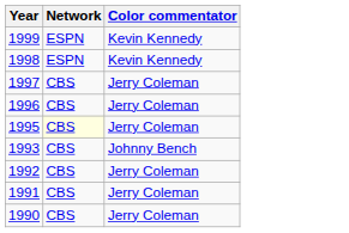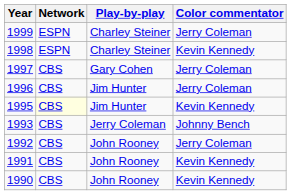 <table class="wikitable">
 <tr>
 <th>Year</th>
 <th>Network</th>
+<th><a href='#'>Play-by-play</a></th>
 <th><a href='#'>Color commentator</a></th>
 </tr>
 <tr>
 <td><a href='#'>1999</a></td>
 <td><a href='#'>ESPN</a></td>
-<td><a href='#'>Kevin Kennedy</a></td>
+<td><a href='#'>Charley Steiner</a></td>
+<td><a href='#'>Jerry Coleman</a></td>
 </tr>
 <tr>
 <td><a href='#'>1998</a></td>
 <td><a href='#'>ESPN</a></td>
+<td><a href='#'>Charley Steiner</a></td>
 <td><a href='#'>Kevin Kennedy</a></td>
 </tr>
 <tr>
 <td><a href='#'>1997</a></td>
 <td><a href='#'>CBS</a></td>
+<td><a href='#'>Gary Cohen</a></td>
 <td><a href='#'>Jerry Coleman</a></td>
 </tr>
 <tr>
 <td><a href='#'>1996</a></td>
 <td><a href='#'>CBS</a></td>
+<td><a href='#'>Jim Hunter</a></td>
 <td><a href='#'>Jerry Coleman</a></td>
 </tr>
 <tr>
 <td><a href='#'>1995</a></td>
 <td style="background: lightyellow;"><a href='#'>CBS</a></td>
-<td><a href='#'>Jerry Coleman</a></td>
+<td><a href='#'>Jim Hunter</a></td>
+<td><a href='#'>Kevin Kennedy</a></td>
 </tr>
 <tr>
 <td><a href='#'>1993</a></td>
 <td><a href='#'>CBS</a></td>
+<td><a href='#'>Jerry Coleman</a></td>
 <td><a href='#'>Johnny Bench</a></td>
 </tr>
 <tr>
 <td><a href='#'>1992</a></td>
 <td><a href='#'>CBS</a></td>
+<td><a href='#'>John Rooney</a></td>
 <td><a href='#'>Jerry Coleman</a></td>
 </tr>
 <tr>
 <td><a href='#'>1991</a></td>
 <td><a href='#'>CBS</a></td>
-<td><a href='#'>Jerry Coleman</a></td>
+<td><a href='#'>John Rooney</a></td>
+<td><a href='#'>Kevin Kennedy</a></td>
 </tr>
 <tr>
 <td><a href='#'>1990</a></td>
 <td><a href='#'>CBS</a></td>
-<td><a href='#'>Jerry Coleman</a></td>
+<td><a href='#'>John Rooney</a></td>
+<td><a href='#'>Kevin Kennedy</a></td>
 </tr>
 </table>
